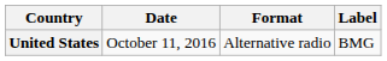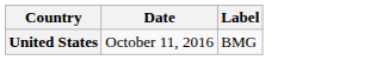 <table class="wikitable plainrowheaders">
 <tr>
 <th scope="col">Country</th>
 <th scope="col">Date</th>
-<th scope="col">Format</th>
 <th scope="col">Label</th>
 </tr>
 <tr>
 <th scope="row">United States</th>
 <td>October 11, 2016</td>
-<td>Alternative radio</td>
 <td>BMG</td>
 </tr>
 </table>
